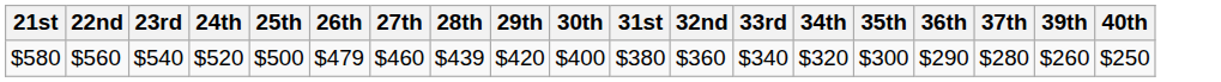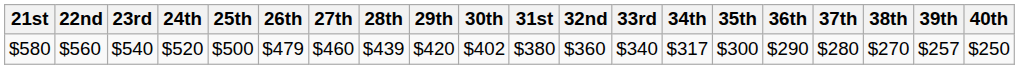 <table class="wikitable">
 <tr>
 <th scope="col">21st</th>
 <th scope="col">22nd</th>
 <th scope="col">23rd</th>
 <th scope="col">24th</th>
 <th scope="col">25th</th>
 <th scope="col">26th</th>
 <th scope="col">27th</th>
 <th scope="col">28th</th>
 <th scope="col">29th</th>
 <th scope="col">30th</th>
 <th scope="col">31st</th>
 <th scope="col">32nd</th>
 <th scope="col">33rd</th>
 <th scope="col">34th</th>
 <th scope="col">35th</th>
 <th scope="col">36th</th>
 <th scope="col">37th</th>
+<th scope="col">38th</th>
 <th scope="col">39th</th>
 <th scope="col">40th</th>
 </tr>
 <tr>
 <td>$580</td>
 <td>$560</td>
 <td>$540</td>
 <td>$520</td>
 <td>$500</td>
 <td>$479</td>
 <td>$460</td>
 <td>$439</td>
 <td>$420</td>
-<td>$400</td>
+<td>$402</td>
 <td>$380</td>
 <td>$360</td>
 <td>$340</td>
-<td>$320</td>
+<td>$317</td>
 <td>$300</td>
 <td>$290</td>
 <td>$280</td>
-<td>$260</td>
+<td>$270</td>
+<td>$257</td>
 <td>$250</td>
 </tr>
 </table>
